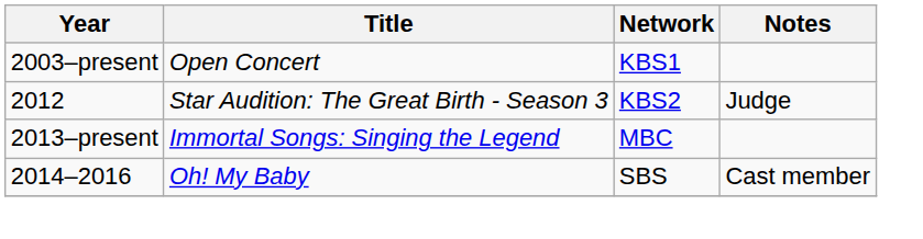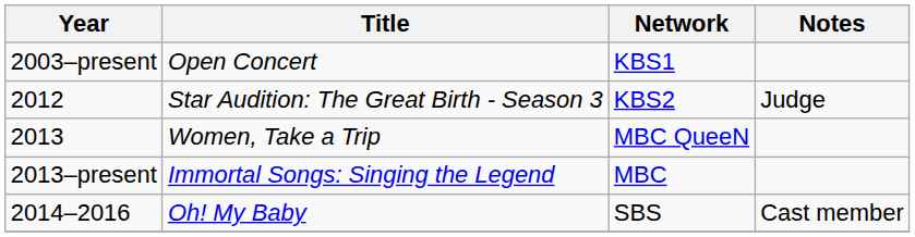 <table class="wikitable">
 <tr>
 <th>Year</th>
 <th>Title</th>
 <th>Network</th>
 <th>Notes</th>
 </tr>
 <tr>
 <td>2003–present</td>
 <td><em>Open Concert</em></td>
 <td><a href='#'>KBS1</a></td>
 <td></td>
 </tr>
 <tr>
 <td>2012</td>
 <td><em>Star Audition: The Great Birth - Season 3</em></td>
 <td><a href='#'>KBS2</a></td>
 <td>Judge</td>
 </tr>
 <tr>
+<td>2013</td>
+<td><em>Women, Take a Trip</em></td>
+<td><a href='#'>MBC QueeN</a></td>
+<td></td>
+</tr>
+<tr>
 <td>2013–present</td>
 <td><em><a href='#'>Immortal Songs: Singing the Legend</a></em></td>
 <td><a href='#'>MBC</a></td>
 <td></td>
 </tr>
 <tr>
 <td>2014–2016</td>
 <td><em><a href='#'>Oh! My Baby</a></em></td>
 <td>SBS</td>
 <td>Cast member</td>
 </tr>
 <tr>
 </tr>
 </table>
